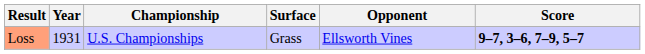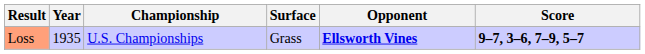 <table class="sortable wikitable">
 <tr>
 <th style="width:40px">Result</th>
 <th style="width:30px">Year</th>
 <th style="width:200px">Championship</th>
 <th style="width:50px">Surface</th>
 <th style="width:170px">Opponent</th>
 <th style="width:180px" class="unsortable">Score</th>
 </tr>
 <tr style="background:#ccf;">
 <td style="background:#ffa07a;">Loss</td>
-<td>1931</td>
+<td>1935</td>
 <td><a href='#'>U.S. Championships</a></td>
 <td>Grass</td>
-<td> <a href='#'>Ellsworth Vines</a></td>
+<td><strong> <a href='#'>Ellsworth Vines</a></strong></td>
 <td><strong>9–7, 3–6, 7–9, 5–7</strong></td>
 </tr>
 </table>
